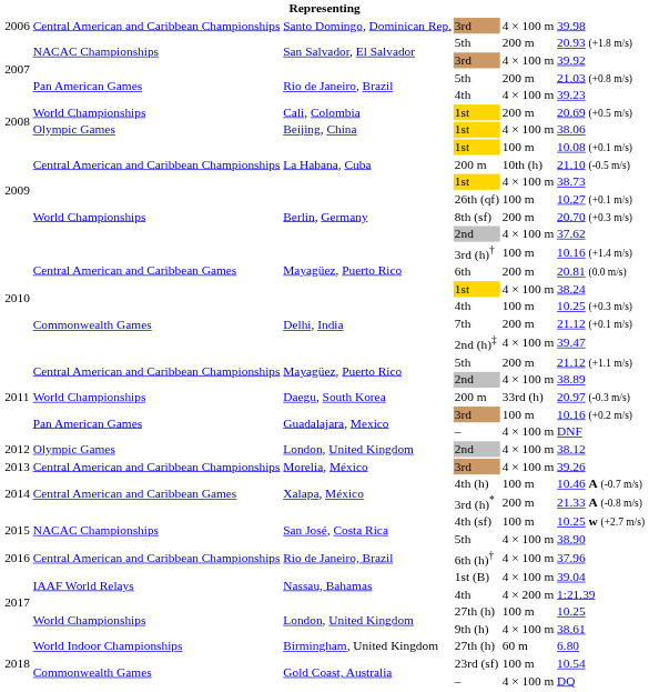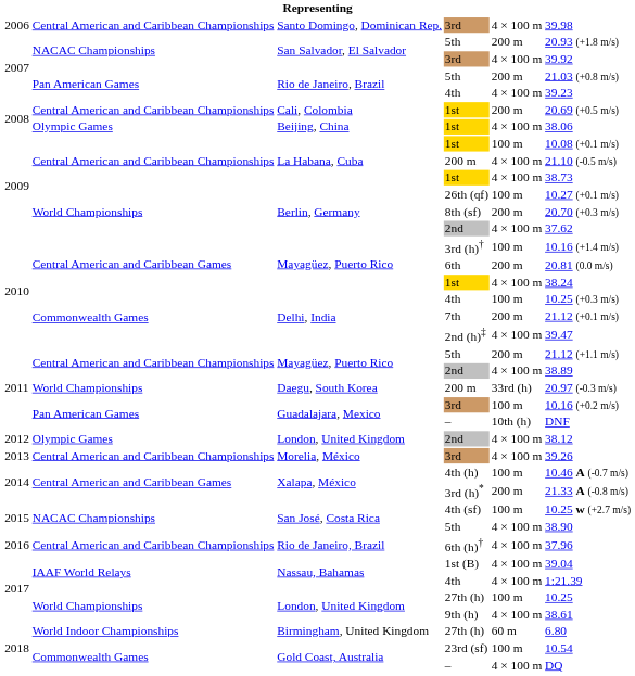 <table>
 <tr>
 <th colspan="6">Representing </th>
 </tr>
 <tr>
 <td>2006</td>
 <td><a href='#'>Central American and Caribbean Championships</a></td>
 <td><a href='#'>Santo Domingo</a>, <a href='#'>Dominican Rep.</a></td>
 <td bgcolor="cc9966">3rd</td>
 <td>4 × 100 m</td>
 <td><a href='#'>39.98</a></td>
 </tr>
 <tr>
 <td rowspan=4>2007</td>
 <td rowspan=2><a href='#'>NACAC Championships</a></td>
 <td rowspan=2><a href='#'>San Salvador</a>, <a href='#'>El Salvador</a></td>
 <td>5th</td>
 <td>200 m</td>
 <td><a href='#'>20.93</a> <small>(+1.8 m/s)</small></td>
 </tr>
 <tr>
 <td bgcolor="cc9966">3rd</td>
 <td>4 × 100 m</td>
 <td><a href='#'>39.92</a></td>
 </tr>
 <tr>
 <td rowspan=2><a href='#'>Pan American Games</a></td>
 <td rowspan=2><a href='#'>Rio de Janeiro</a>, <a href='#'>Brazil</a></td>
 <td>5th</td>
 <td>200 m</td>
 <td><a href='#'>21.03</a> <small>(+0.8 m/s)</small></td>
 </tr>
 <tr>
 <td>4th</td>
 <td>4 × 100 m</td>
 <td><a href='#'>39.23</a></td>
 </tr>
 <tr>
 <td rowspan=2>2008</td>
-<td><a href='#'>World Championships</a></td>
+<td><a href='#'>Central American and Caribbean Championships</a></td>
 <td><a href='#'>Cali</a>, <a href='#'>Colombia</a></td>
 <td bgcolor=gold>1st</td>
 <td>200 m</td>
 <td><a href='#'>20.69</a> <small>(+0.5 m/s)</small></td>
 </tr>
 <tr>
 <td><a href='#'>Olympic Games</a></td>
 <td><a href='#'>Beijing</a>, <a href='#'>China</a></td>
 <td bgcolor=gold>1st</td>
 <td>4 × 100 m</td>
 <td><a href='#'>38.06</a></td>
 </tr>
 <tr>
 <td rowspan=6>2009</td>
 <td rowspan=3><a href='#'>Central American and Caribbean Championships</a></td>
 <td rowspan=3><a href='#'>La Habana</a>, <a href='#'>Cuba</a></td>
 <td bgcolor=gold>1st</td>
 <td>100 m</td>
 <td><a href='#'>10.08</a> <small>(+0.1 m/s)</small></td>
 </tr>
 <tr>
 <td>200 m</td>
-<td>10th (h)</td>
+<td>4 × 100 m</td>
 <td><a href='#'>21.10</a> <small>(-0.5 m/s)</small></td>
 </tr>
 <tr>
 <td bgcolor=gold>1st</td>
 <td>4 × 100 m</td>
 <td><a href='#'>38.73</a></td>
 </tr>
 <tr>
 <td rowspan=3><a href='#'>World Championships</a></td>
 <td rowspan=3><a href='#'>Berlin</a>, <a href='#'>Germany</a></td>
 <td>26th (qf)</td>
 <td>100 m</td>
 <td><a href='#'>10.27</a> <small>(+0.1 m/s)</small></td>
 </tr>
 <tr>
 <td>8th (sf)</td>
 <td>200 m</td>
 <td><a href='#'>20.70</a> <small>(+0.3 m/s)</small></td>
 </tr>
 <tr>
 <td bgcolor=silver>2nd</td>
 <td>4 × 100 m</td>
 <td><a href='#'>37.62</a></td>
 </tr>
 <tr>
 <td rowspan=6>2010</td>
 <td rowspan=3><a href='#'>Central American and Caribbean Games</a></td>
 <td rowspan=3><a href='#'>Mayagüez</a>, <a href='#'>Puerto Rico</a></td>
 <td>3rd (h)<sup>†</sup></td>
 <td>100 m</td>
 <td><a href='#'>10.16</a> <small>(+1.4 m/s)</small></td>
 </tr>
 <tr>
 <td>6th</td>
 <td>200 m</td>
 <td><a href='#'>20.81</a> <small>(0.0 m/s)</small></td>
 </tr>
 <tr>
 <td bgcolor=gold>1st</td>
 <td>4 × 100 m</td>
 <td><a href='#'>38.24</a></td>
 </tr>
 <tr>
 <td rowspan=3><a href='#'>Commonwealth Games</a></td>
 <td rowspan=3><a href='#'>Delhi</a>, <a href='#'>India</a></td>
 <td>4th</td>
 <td>100 m</td>
 <td><a href='#'>10.25</a> <small>(+0.3 m/s)</small></td>
 </tr>
 <tr>
 <td>7th</td>
 <td>200 m</td>
 <td><a href='#'>21.12</a> <small>(+0.1 m/s)</small></td>
 </tr>
 <tr>
 <td>2nd (h)<sup>‡</sup></td>
 <td>4 × 100 m</td>
 <td><a href='#'>39.47</a></td>
 </tr>
 <tr>
 <td rowspan=5>2011</td>
 <td rowspan=2><a href='#'>Central American and Caribbean Championships</a></td>
 <td rowspan=2><a href='#'>Mayagüez</a>, <a href='#'>Puerto Rico</a></td>
 <td>5th</td>
 <td>200 m</td>
 <td><a href='#'>21.12</a> <small>(+1.1 m/s)</small></td>
 </tr>
 <tr>
 <td bgcolor=silver>2nd</td>
 <td>4 × 100 m</td>
 <td><a href='#'>38.89</a></td>
 </tr>
 <tr>
 <td><a href='#'>World Championships</a></td>
 <td><a href='#'>Daegu</a>, <a href='#'>South Korea</a></td>
 <td>200 m</td>
 <td>33rd (h)</td>
 <td><a href='#'>20.97</a> <small>(-0.3 m/s)</small></td>
 </tr>
 <tr>
 <td rowspan=2><a href='#'>Pan American Games</a></td>
 <td rowspan=2><a href='#'>Guadalajara</a>, <a href='#'>Mexico</a></td>
 <td bgcolor="cc9966">3rd</td>
 <td>100 m</td>
 <td><a href='#'>10.16</a> <small>(+0.2 m/s)</small></td>
 </tr>
 <tr>
 <td>–</td>
-<td>4 × 100 m</td>
+<td>10th (h)</td>
 <td><a href='#'>DNF</a></td>
 </tr>
 <tr>
 <td>2012</td>
 <td><a href='#'>Olympic Games</a></td>
 <td><a href='#'>London</a>, <a href='#'>United Kingdom</a></td>
 <td bgcolor=silver>2nd</td>
 <td>4 × 100 m</td>
 <td><a href='#'>38.12</a></td>
 </tr>
 <tr>
 <td>2013</td>
 <td><a href='#'>Central American and Caribbean Championships</a></td>
 <td><a href='#'>Morelia</a>, <a href='#'>México</a></td>
 <td bgcolor="cc9966">3rd</td>
 <td>4 × 100 m</td>
 <td><a href='#'>39.26</a></td>
 </tr>
 <tr>
 <td rowspan=2>2014</td>
 <td rowspan=2><a href='#'>Central American and Caribbean Games</a></td>
 <td rowspan=2><a href='#'>Xalapa</a>, <a href='#'>México</a></td>
 <td>4th (h)</td>
 <td>100 m</td>
 <td><a href='#'>10.46</a> <strong>A</strong> <small>(-0.7 m/s)</small></td>
 </tr>
 <tr>
 <td>3rd (h)<sup>*</sup></td>
 <td>200 m</td>
 <td><a href='#'>21.33</a> <strong>A</strong> <small>(-0.8 m/s)</small></td>
 </tr>
 <tr>
 <td rowspan=2>2015</td>
 <td rowspan=2><a href='#'>NACAC Championships</a></td>
 <td rowspan=2><a href='#'>San José</a>, <a href='#'>Costa Rica</a></td>
 <td>4th (sf)</td>
 <td>100 m</td>
 <td><a href='#'>10.25</a> <strong>w</strong> <small>(+2.7 m/s)</small></td>
 </tr>
 <tr>
 <td>5th</td>
 <td>4 × 100 m</td>
 <td><a href='#'>38.90</a></td>
 </tr>
 <tr>
 <td>2016</td>
 <td><a href='#'>Central American and Caribbean Championships</a></td>
 <td><a href='#'>Rio de Janeiro, Brazil</a></td>
 <td>6th (h)<sup>†</sup></td>
 <td>4 × 100 m</td>
 <td><a href='#'>37.96</a></td>
 </tr>
 <tr>
 <td rowspan=4>2017</td>
 <td rowspan=2><a href='#'>IAAF World Relays</a></td>
 <td rowspan=2><a href='#'>Nassau, Bahamas</a></td>
 <td>1st (B)</td>
 <td>4 × 100 m</td>
 <td><a href='#'>39.04</a></td>
 </tr>
 <tr>
 <td>4th</td>
-<td>4 × 200 m</td>
+<td>4 × 100 m</td>
 <td><a href='#'>1:21.39</a></td>
 </tr>
 <tr>
 <td rowspan=2><a href='#'>World Championships</a></td>
 <td rowspan=2><a href='#'>London</a>, <a href='#'>United Kingdom</a></td>
 <td>27th (h)</td>
 <td>100 m</td>
 <td><a href='#'>10.25</a></td>
 </tr>
 <tr>
 <td>9th (h)</td>
 <td>4 × 100 m</td>
 <td><a href='#'>38.61</a></td>
 </tr>
 <tr>
 <td rowspan=3>2018</td>
 <td><a href='#'>World Indoor Championships</a></td>
 <td><a href='#'>Birmingham</a>, United Kingdom</td>
 <td>27th (h)</td>
 <td>60 m</td>
 <td><a href='#'>6.80</a></td>
 </tr>
 <tr>
 <td rowspan=2><a href='#'>Commonwealth Games</a></td>
 <td rowspan=2><a href='#'>Gold Coast, Australia</a></td>
 <td>23rd (sf)</td>
 <td>100 m</td>
 <td><a href='#'>10.54</a></td>
 </tr>
 <tr>
 <td>–</td>
 <td>4 × 100 m</td>
 <td><a href='#'>DQ</a></td>
 </tr>
 </table>
